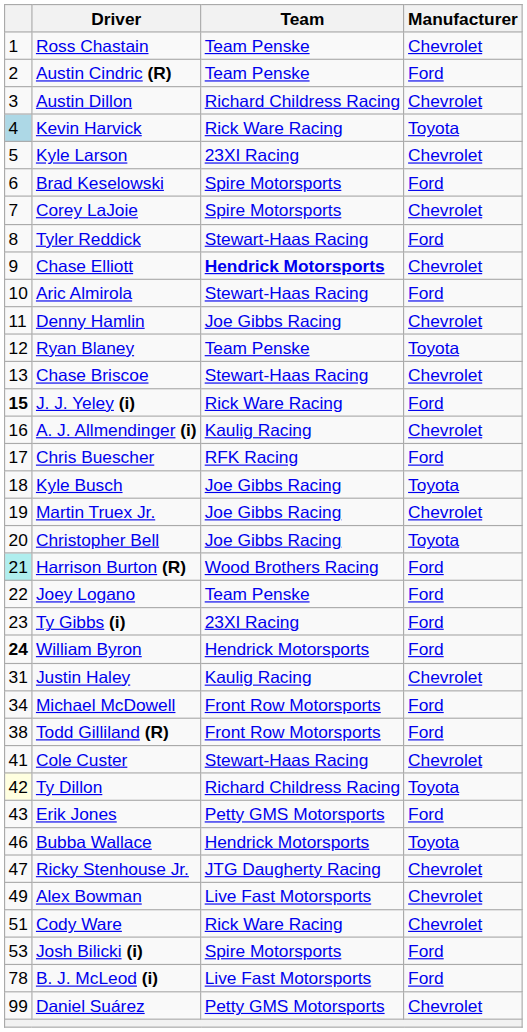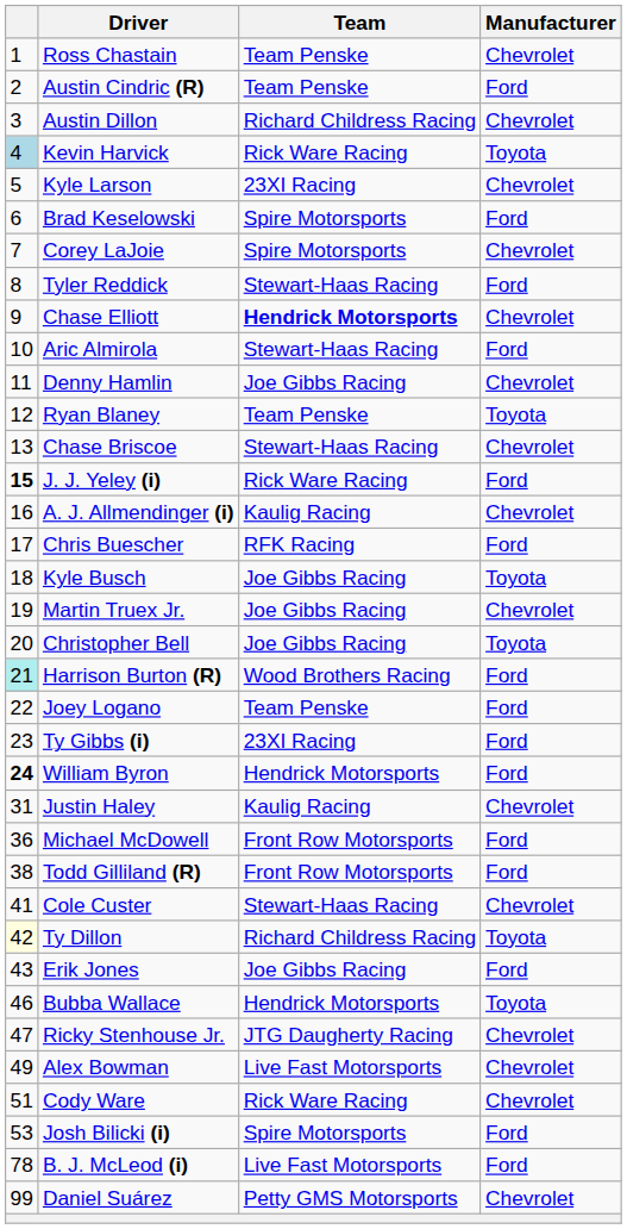 <table class="wikitable" style="font-size:95%">
 <tr>
 <th></th>
 <th>Driver</th>
 <th>Team</th>
 <th>Manufacturer</th>
 </tr>
 <tr>
 <td>1</td>
 <td><a href='#'>Ross Chastain</a></td>
 <td><a href='#'>Team Penske</a></td>
 <td><a href='#'>Chevrolet</a></td>
 </tr>
 <tr>
 <td>2</td>
 <td><a href='#'>Austin Cindric</a> <strong>(R)</strong></td>
 <td><a href='#'>Team Penske</a></td>
 <td><a href='#'>Ford</a></td>
 </tr>
 <tr>
 <td>3</td>
 <td><a href='#'>Austin Dillon</a></td>
 <td><a href='#'>Richard Childress Racing</a></td>
 <td><a href='#'>Chevrolet</a></td>
 </tr>
 <tr>
 <td style="background: lightblue;">4</td>
 <td><a href='#'>Kevin Harvick</a></td>
 <td><a href='#'>Rick Ware Racing</a></td>
 <td><a href='#'>Toyota</a></td>
 </tr>
 <tr>
 <td>5</td>
 <td><a href='#'>Kyle Larson</a></td>
 <td><a href='#'>23XI Racing</a></td>
 <td><a href='#'>Chevrolet</a></td>
 </tr>
 <tr>
 <td>6</td>
 <td><a href='#'>Brad Keselowski</a></td>
 <td><a href='#'>Spire Motorsports</a></td>
 <td><a href='#'>Ford</a></td>
 </tr>
 <tr>
 <td>7</td>
 <td><a href='#'>Corey LaJoie</a></td>
 <td><a href='#'>Spire Motorsports</a></td>
 <td><a href='#'>Chevrolet</a></td>
 </tr>
 <tr>
 <td>8</td>
 <td><a href='#'>Tyler Reddick</a></td>
 <td><a href='#'>Stewart-Haas Racing</a></td>
 <td><a href='#'>Ford</a></td>
 </tr>
 <tr>
 <td>9</td>
 <td><a href='#'>Chase Elliott</a></td>
 <td><strong><a href='#'>Hendrick Motorsports</a></strong></td>
 <td><a href='#'>Chevrolet</a></td>
 </tr>
 <tr>
 <td>10</td>
 <td><a href='#'>Aric Almirola</a></td>
 <td><a href='#'>Stewart-Haas Racing</a></td>
 <td><a href='#'>Ford</a></td>
 </tr>
 <tr>
 <td>11</td>
 <td><a href='#'>Denny Hamlin</a></td>
 <td><a href='#'>Joe Gibbs Racing</a></td>
 <td><a href='#'>Chevrolet</a></td>
 </tr>
 <tr>
 <td>12</td>
 <td><a href='#'>Ryan Blaney</a></td>
 <td><a href='#'>Team Penske</a></td>
 <td><a href='#'>Toyota</a></td>
 </tr>
 <tr>
 <td>13</td>
 <td><a href='#'>Chase Briscoe</a></td>
 <td><a href='#'>Stewart-Haas Racing</a></td>
 <td><a href='#'>Chevrolet</a></td>
 </tr>
 <tr>
 <td><strong>15</strong></td>
 <td><a href='#'>J. J. Yeley</a> <strong>(i)</strong></td>
 <td><a href='#'>Rick Ware Racing</a></td>
 <td><a href='#'>Ford</a></td>
 </tr>
 <tr>
 <td>16</td>
 <td><a href='#'>A. J. Allmendinger</a> <strong>(i)</strong></td>
 <td><a href='#'>Kaulig Racing</a></td>
 <td><a href='#'>Chevrolet</a></td>
 </tr>
 <tr>
 <td>17</td>
 <td><a href='#'>Chris Buescher</a></td>
 <td><a href='#'>RFK Racing</a></td>
 <td><a href='#'>Ford</a></td>
 </tr>
 <tr>
 <td>18</td>
 <td><a href='#'>Kyle Busch</a></td>
 <td><a href='#'>Joe Gibbs Racing</a></td>
 <td><a href='#'>Toyota</a></td>
 </tr>
 <tr>
 <td>19</td>
 <td><a href='#'>Martin Truex Jr.</a></td>
 <td><a href='#'>Joe Gibbs Racing</a></td>
 <td><a href='#'>Chevrolet</a></td>
 </tr>
 <tr>
 <td>20</td>
 <td><a href='#'>Christopher Bell</a></td>
 <td><a href='#'>Joe Gibbs Racing</a></td>
 <td><a href='#'>Toyota</a></td>
 </tr>
 <tr>
 <td style="background: paleturquoise;">21</td>
 <td><a href='#'>Harrison Burton</a> <strong>(R)</strong></td>
 <td><a href='#'>Wood Brothers Racing</a></td>
 <td><a href='#'>Ford</a></td>
 </tr>
 <tr>
 <td>22</td>
 <td><a href='#'>Joey Logano</a></td>
 <td><a href='#'>Team Penske</a></td>
 <td><a href='#'>Ford</a></td>
 </tr>
 <tr>
 <td>23</td>
 <td><a href='#'>Ty Gibbs</a> <strong>(i)</strong></td>
 <td><a href='#'>23XI Racing</a></td>
 <td><a href='#'>Ford</a></td>
 </tr>
 <tr>
 <td><strong>24</strong></td>
 <td><a href='#'>William Byron</a></td>
 <td><a href='#'>Hendrick Motorsports</a></td>
 <td><a href='#'>Ford</a></td>
 </tr>
 <tr>
 <td>31</td>
 <td><a href='#'>Justin Haley</a></td>
 <td><a href='#'>Kaulig Racing</a></td>
 <td><a href='#'>Chevrolet</a></td>
 </tr>
 <tr>
-<td>34</td>
+<td>36</td>
 <td><a href='#'>Michael McDowell</a></td>
 <td><a href='#'>Front Row Motorsports</a></td>
 <td><a href='#'>Ford</a></td>
 </tr>
 <tr>
 <td>38</td>
 <td><a href='#'>Todd Gilliland</a> <strong>(R)</strong></td>
 <td><a href='#'>Front Row Motorsports</a></td>
 <td><a href='#'>Ford</a></td>
 </tr>
 <tr>
 <td>41</td>
 <td><a href='#'>Cole Custer</a></td>
 <td><a href='#'>Stewart-Haas Racing</a></td>
 <td><a href='#'>Chevrolet</a></td>
 </tr>
 <tr>
 <td style="background: lightyellow;">42</td>
 <td><a href='#'>Ty Dillon</a></td>
 <td><a href='#'>Richard Childress Racing</a></td>
 <td><a href='#'>Toyota</a></td>
 </tr>
 <tr>
 <td>43</td>
 <td><a href='#'>Erik Jones</a></td>
-<td><a href='#'>Petty GMS Motorsports</a></td>
+<td><a href='#'>Joe Gibbs Racing</a></td>
 <td><a href='#'>Ford</a></td>
 </tr>
 <tr>
 <td>46</td>
 <td><a href='#'>Bubba Wallace</a></td>
 <td><a href='#'>Hendrick Motorsports</a></td>
 <td><a href='#'>Toyota</a></td>
 </tr>
 <tr>
 <td>47</td>
 <td><a href='#'>Ricky Stenhouse Jr.</a></td>
 <td><a href='#'>JTG Daugherty Racing</a></td>
 <td><a href='#'>Chevrolet</a></td>
 </tr>
 <tr>
 <td>49</td>
 <td><a href='#'>Alex Bowman</a></td>
 <td><a href='#'>Live Fast Motorsports</a></td>
 <td><a href='#'>Chevrolet</a></td>
 </tr>
 <tr>
 <td>51</td>
 <td><a href='#'>Cody Ware</a></td>
 <td><a href='#'>Rick Ware Racing</a></td>
 <td><a href='#'>Chevrolet</a></td>
 </tr>
 <tr>
 <td>53</td>
 <td><a href='#'>Josh Bilicki</a> <strong>(i)</strong></td>
 <td><a href='#'>Spire Motorsports</a></td>
 <td><a href='#'>Ford</a></td>
 </tr>
 <tr>
 <td>78</td>
 <td><a href='#'>B. J. McLeod</a> <strong>(i)</strong></td>
 <td><a href='#'>Live Fast Motorsports</a></td>
 <td><a href='#'>Ford</a></td>
 </tr>
 <tr>
 <td>99</td>
 <td><a href='#'>Daniel Suárez</a></td>
 <td><a href='#'>Petty GMS Motorsports</a></td>
 <td><a href='#'>Chevrolet</a></td>
 </tr>
 <tr>
 <th colspan="4"></th>
 </tr>
 </table>
